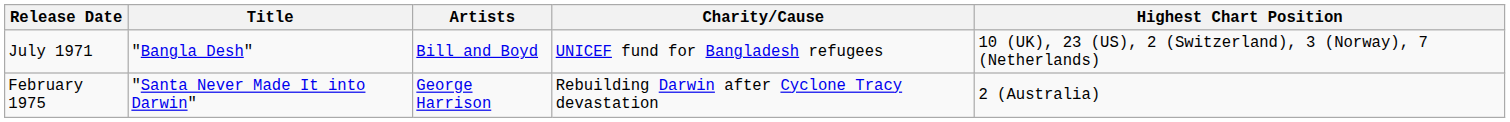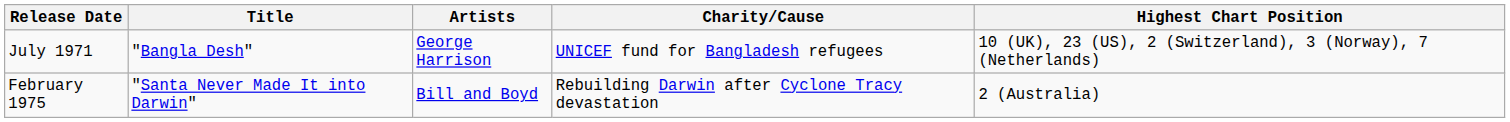 <table class="wikitable">
 <tr>
 <th>Release Date</th>
 <th>Title</th>
 <th>Artists</th>
 <th>Charity/Cause</th>
 <th>Highest Chart Position</th>
 </tr>
 <tr>
 <td>July 1971</td>
 <td>"<a href='#'>Bangla Desh</a>"</td>
-<td><a href='#'>Bill and Boyd</a></td>
+<td><a href='#'>George Harrison</a></td>
 <td><a href='#'>UNICEF</a> fund for <a href='#'>Bangladesh</a> refugees</td>
 <td>10 (UK), 23 (US), 2 (Switzerland), 3 (Norway), 7 (Netherlands)</td>
 </tr>
 <tr>
 <td>February 1975</td>
 <td>"<a href='#'>Santa Never Made It into Darwin</a>"</td>
-<td><a href='#'>George Harrison</a></td>
+<td><a href='#'>Bill and Boyd</a></td>
 <td>Rebuilding <a href='#'>Darwin</a> after <a href='#'>Cyclone Tracy</a> devastation</td>
 <td>2 (Australia)</td>
 </tr>
 </table>
